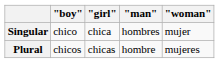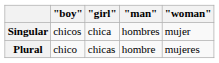 <table class="wikitable" style="float: right; clear: right; margin:10px">
 <tr>
 <th></th>
 <th>"boy"</th>
 <th>"girl"</th>
 <th>"man"</th>
 <th>"woman"</th>
 </tr>
 <tr>
 <th>Singular</th>
-<td>chico</td>
+<td>chicos</td>
 <td>chica</td>
 <td>hombres</td>
 <td>mujer</td>
 </tr>
 <tr>
 <th>Plural</th>
-<td>chicos</td>
+<td>chico</td>
 <td>chicas</td>
 <td>hombre</td>
 <td>mujeres</td>
 </tr>
 </table>
